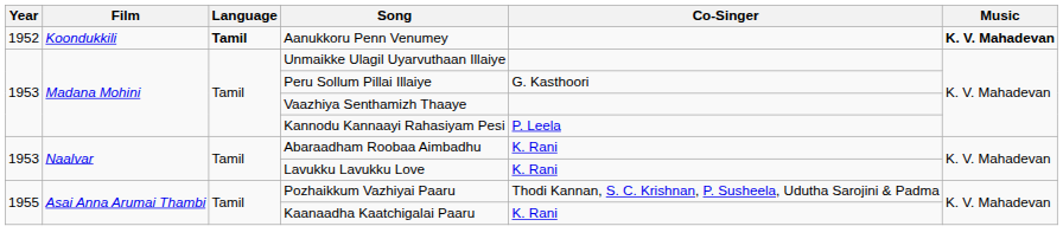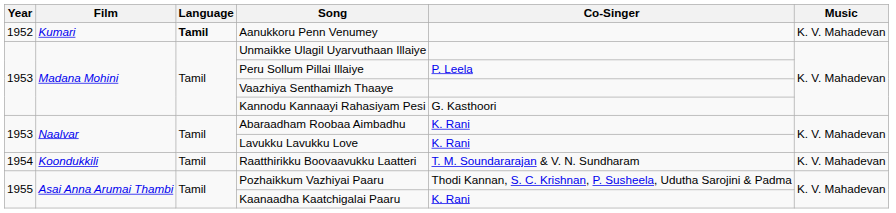 <table class="wikitable">
 <tr>
 <th>Year</th>
 <th>Film</th>
 <th>Language</th>
 <th>Song</th>
 <th>Co-Singer</th>
 <th>Music</th>
 </tr>
 <tr>
 <td>1952</td>
-<td><em><a href='#'>Koondukkili</a></em></td>
+<td><em><a href='#'>Kumari</a></em></td>
 <td><strong>Tamil</strong></td>
 <td>Aanukkoru Penn Venumey</td>
 <td></td>
-<td><strong>K. V. Mahadevan</strong></td>
+<td>K. V. Mahadevan</td>
 </tr>
 <tr>
 <td rowspan=4>1953</td>
 <td rowspan=4><em><a href='#'>Madana Mohini</a></em></td>
 <td rowspan=4>Tamil</td>
 <td>Unmaikke Ulagil Uyarvuthaan Illaiye</td>
 <td></td>
 <td rowspan=4>K. V. Mahadevan</td>
 </tr>
 <tr>
 <td>Peru Sollum Pillai Illaiye</td>
-<td>G. Kasthoori</td>
+<td><a href='#'>P. Leela</a></td>
 </tr>
 <tr>
 <td>Vaazhiya Senthamizh Thaaye</td>
 <td></td>
 </tr>
 <tr>
 <td>Kannodu Kannaayi Rahasiyam Pesi</td>
-<td><a href='#'>P. Leela</a></td>
+<td>G. Kasthoori</td>
 </tr>
 <tr>
 <td rowspan=2>1953</td>
 <td rowspan=2><em><a href='#'>Naalvar</a></em></td>
 <td rowspan=2>Tamil</td>
 <td>Abaraadham Roobaa Aimbadhu</td>
 <td><a href='#'>K. Rani</a></td>
 <td rowspan=2>K. V. Mahadevan</td>
 </tr>
 <tr>
 <td>Lavukku Lavukku Love</td>
 <td><a href='#'>K. Rani</a></td>
 </tr>
 <tr>
+<td>1954</td>
+<td><em><a href='#'>Koondukkili</a></em></td>
+<td>Tamil</td>
+<td>Raatthirikku Boovaavukku Laatteri</td>
+<td><a href='#'>T. M. Soundararajan</a> & V. N. Sundharam</td>
+<td>K. V. Mahadevan</td>
+</tr>
+<tr>
 <td rowspan=2>1955</td>
 <td rowspan=2><em><a href='#'>Asai Anna Arumai Thambi</a></em></td>
 <td rowspan=2>Tamil</td>
 <td>Pozhaikkum Vazhiyai Paaru</td>
 <td>Thodi Kannan, <a href='#'>S. C. Krishnan</a>, <a href='#'>P. Susheela</a>, Udutha Sarojini & Padma</td>
 <td rowspan=2>K. V. Mahadevan</td>
 </tr>
 <tr>
 <td>Kaanaadha Kaatchigalai Paaru</td>
 <td><a href='#'>K. Rani</a></td>
 </tr>
 </table>
